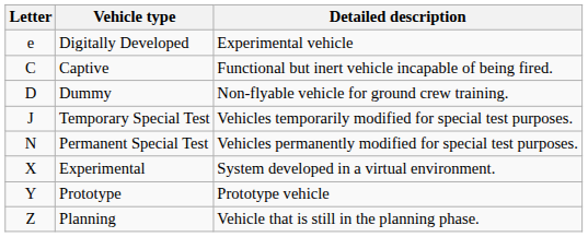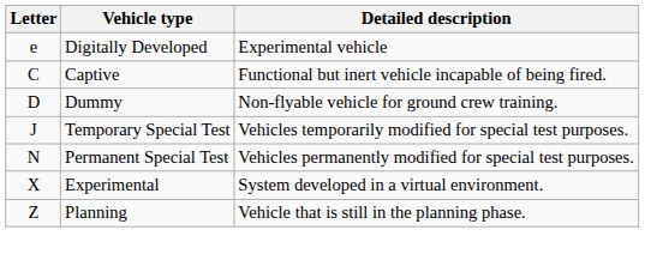 <table border="5" cellspacing="5" cellpadding="2" | class="wikitable" style="margin: 1em auto 1em auto">
 <tr>
 <th>Letter</th>
 <th>Vehicle type</th>
 <th>Detailed description</th>
 </tr>
 <tr>
 <td align="center">e</td>
 <td align="left">Digitally Developed</td>
 <td align="left">Experimental vehicle</td>
 </tr>
 <tr>
 <td align="center">C</td>
 <td align="left">Captive</td>
 <td align="left">Functional but inert vehicle incapable of being fired.</td>
 </tr>
 <tr>
 <td align="center">D</td>
 <td align="left">Dummy</td>
 <td align="left">Non-flyable vehicle for ground crew training.</td>
 </tr>
 <tr>
 <td align="center">J</td>
 <td align="left">Temporary Special Test</td>
 <td align="left">Vehicles temporarily modified for special test purposes.</td>
 </tr>
 <tr>
 <td align="center">N</td>
 <td align="left">Permanent Special Test</td>
 <td align="left">Vehicles permanently modified for special test purposes.</td>
 </tr>
 <tr>
 <td align="center">X</td>
 <td align="left">Experimental</td>
 <td align="left">System developed in a virtual environment.</td>
 </tr>
 <tr>
-<td align="center">Y</td>
-<td align="left">Prototype</td>
-<td align="left">Prototype vehicle</td>
-</tr>
-<tr>
 <td align="center">Z</td>
 <td align="left">Planning</td>
 <td align="left">Vehicle that is still in the planning phase.</td>
 </tr>
 </table>
